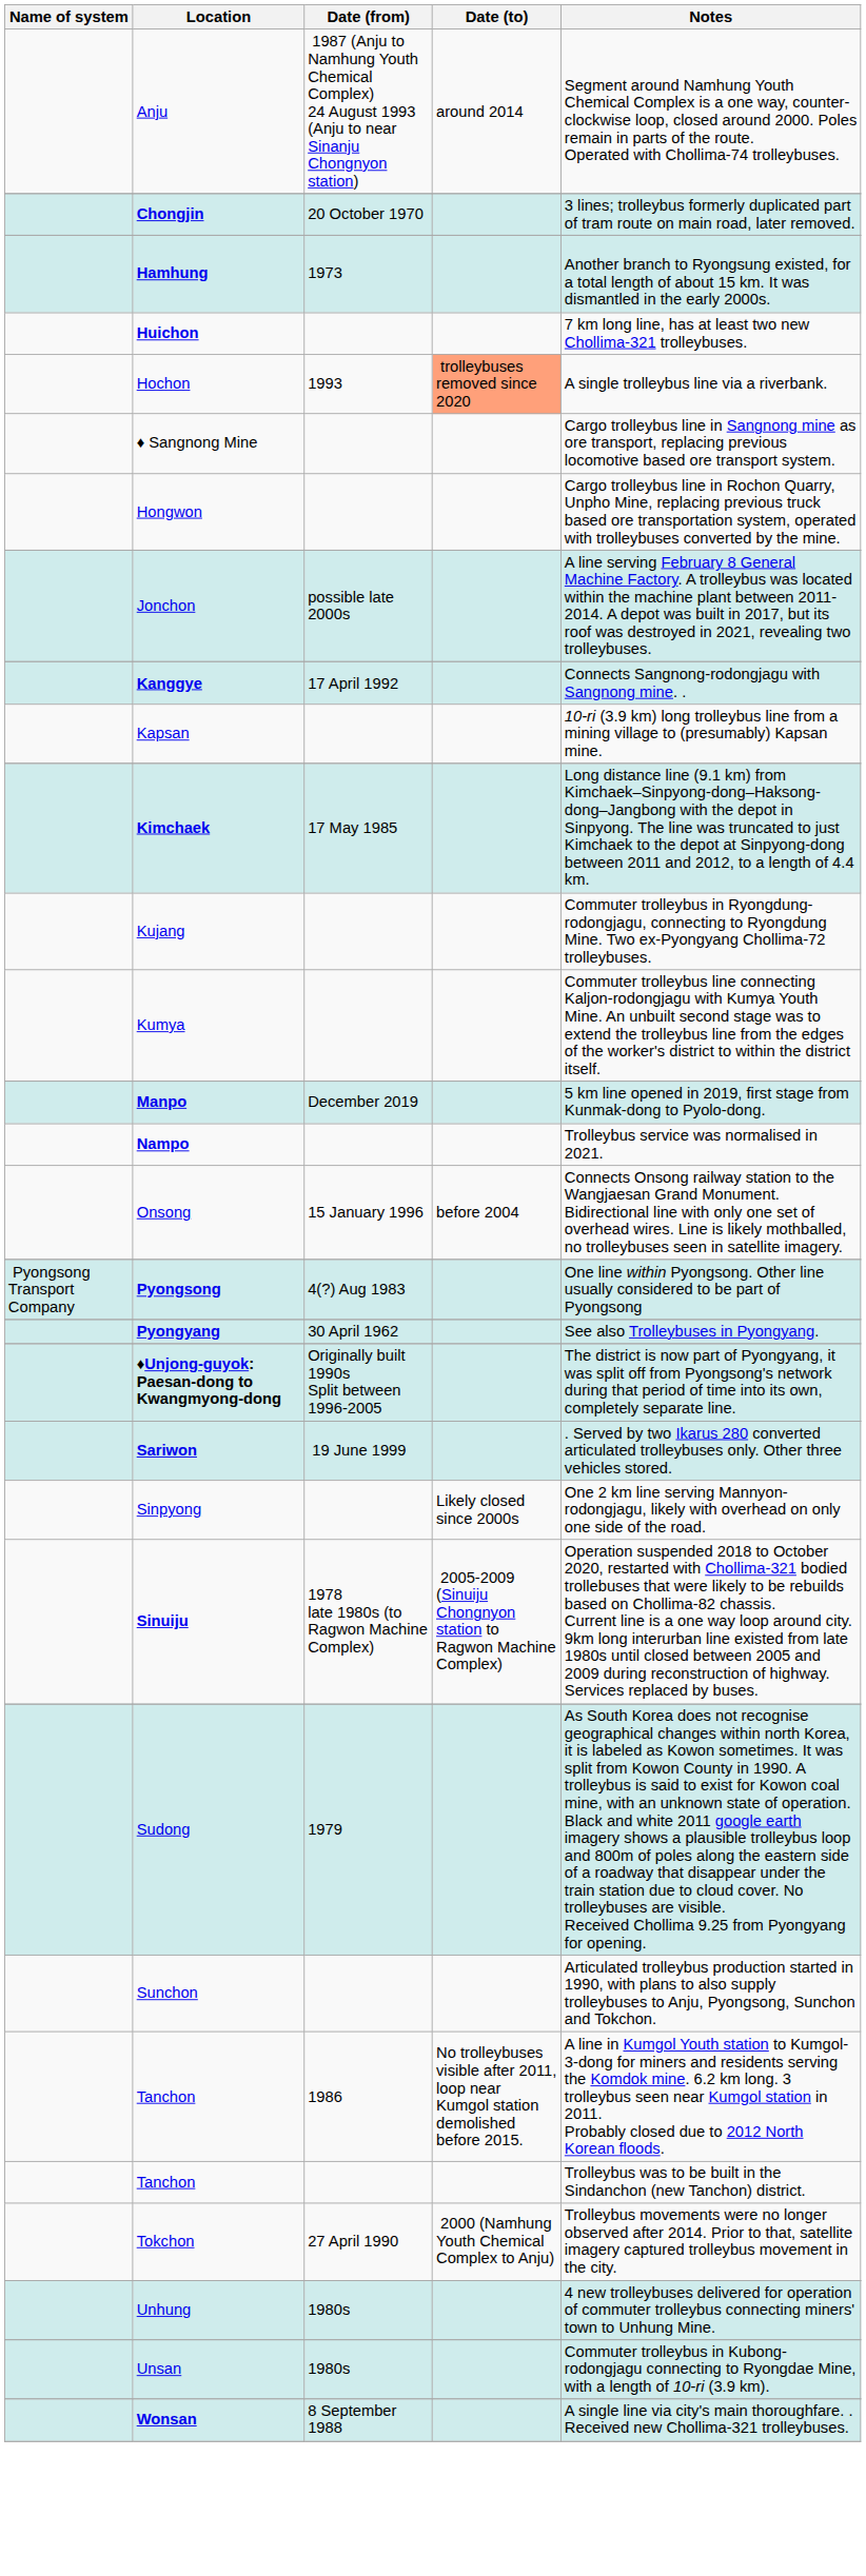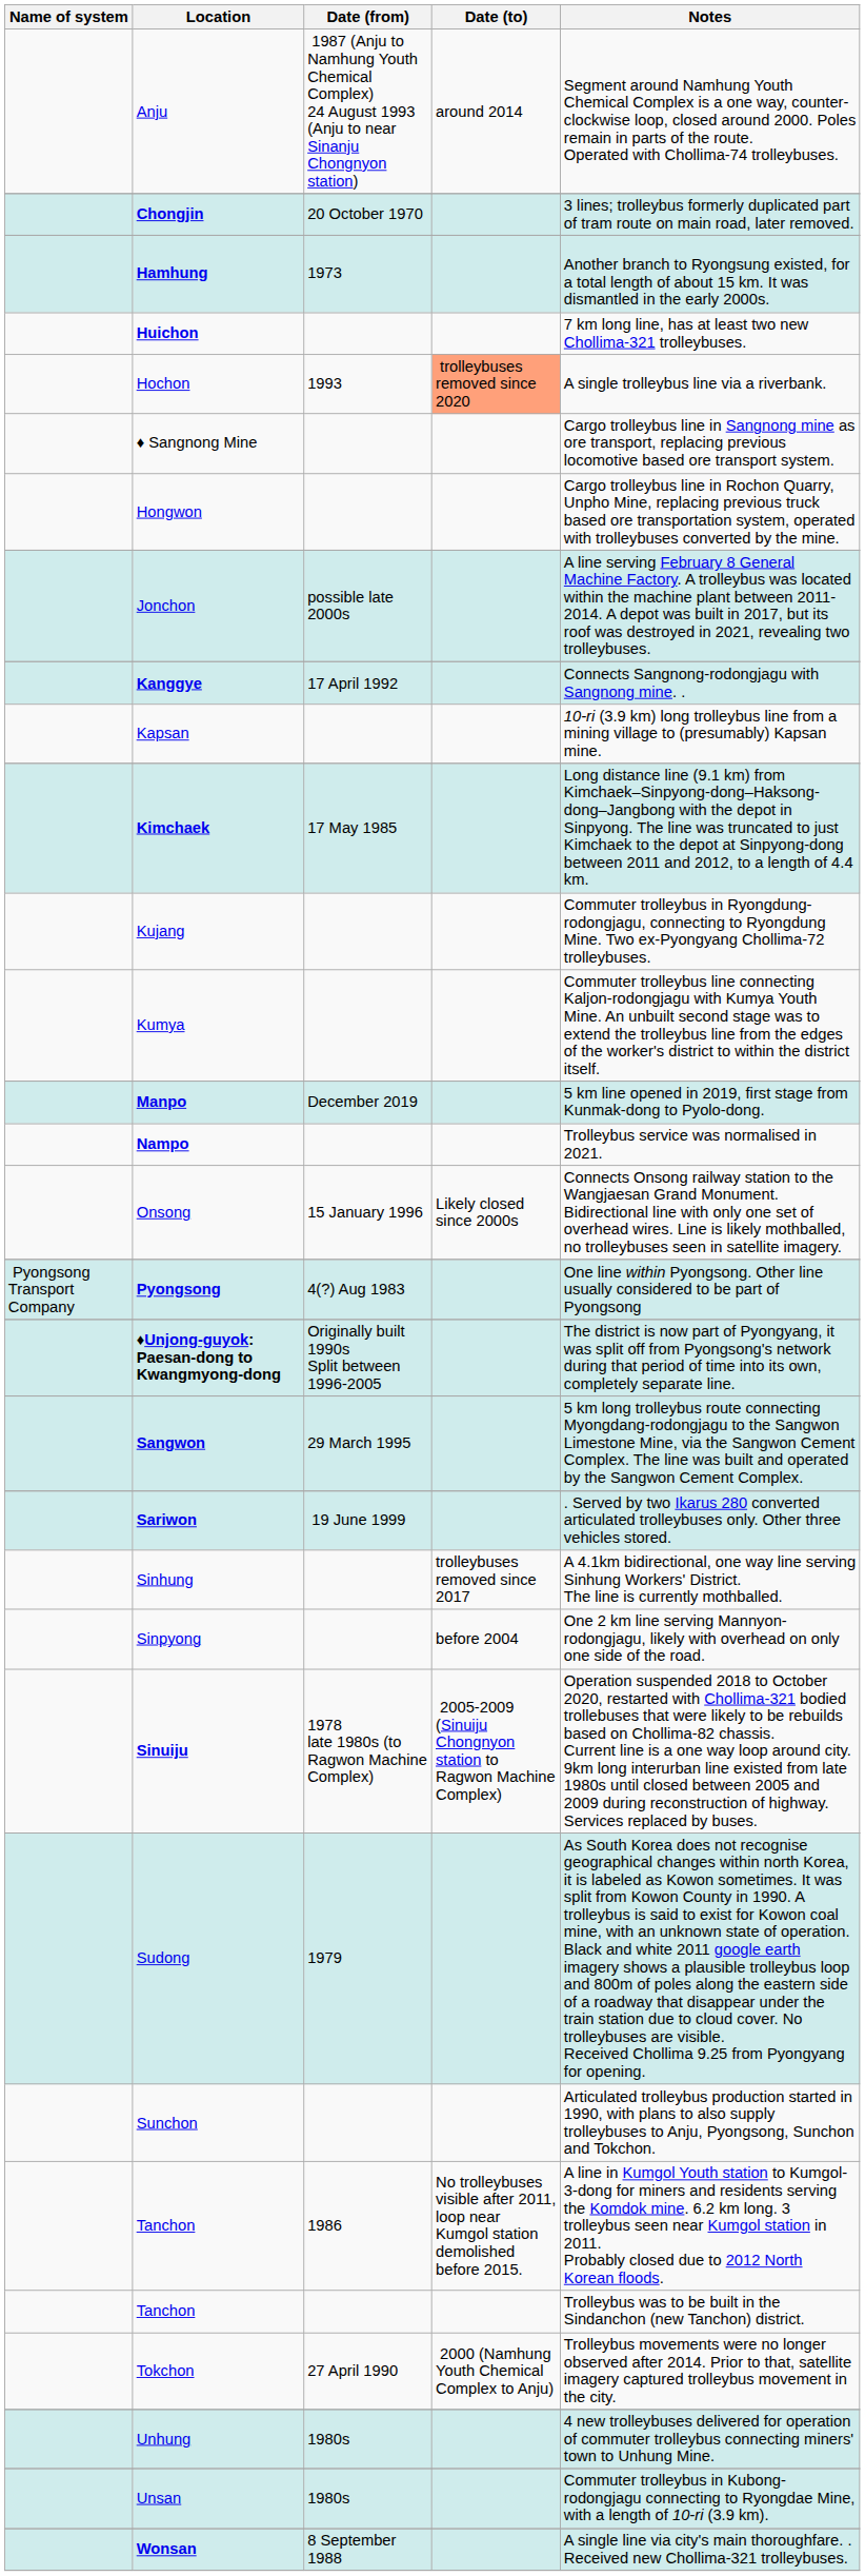 <table class="wikitable" width="100%">
 <tr>
 <th width="15%">Name of system</th>
 <th width="20%">Location</th>
 <th width="15%">Date (from)</th>
 <th width="15%">Date (to)</th>
 <th width="35%">Notes</th>
 </tr>
 <tr>
 <td> </td>
 <td><a href='#'>Anju</a></td>
 <td> 1987 (Anju to Namhung Youth Chemical Complex)<br>24 August 1993 (Anju to near <a href='#'>Sinanju Chongnyon station</a>)</td>
 <td>around 2014</td>
 <td><br>Segment around Namhung Youth Chemical Complex is a one way, counter-clockwise loop, closed around 2000. Poles remain in parts of the route.<br>Operated with Chollima-74 trolleybuses.</td>
 </tr>
 <tr>
 </tr>
 <tr style="background:#CFECEC">
 <td> </td>
 <td><strong><a href='#'>Chongjin</a></strong></td>
 <td>20 October 1970</td>
 <td> </td>
 <td>3 lines; trolleybus formerly duplicated part of tram route on main road, later removed.</td>
 </tr>
 <tr>
 </tr>
 <tr style="background:#CFECEC">
 <td> </td>
 <td><strong><a href='#'>Hamhung</a></strong></td>
 <td>1973</td>
 <td> </td>
 <td><br>Another branch to Ryongsung existed, for a total length of about 15 km. It was dismantled in the early 2000s.</td>
 </tr>
 <tr>
 <td></td>
 <td><strong><a href='#'>Huichon</a></strong></td>
 <td></td>
 <td></td>
 <td>7 km long line, has at least two new <a href='#'>Chollima-321</a> trolleybuses.</td>
 </tr>
 <tr>
 <td> </td>
 <td><a href='#'>Hochon</a></td>
 <td>1993</td>
 <td style="background: lightsalmon;"> trolleybuses removed since 2020</td>
 <td>A single trolleybus line via a riverbank. </td>
 </tr>
 <tr>
 <td></td>
 <td>♦ Sangnong Mine</td>
 <td></td>
 <td></td>
 <td>Cargo trolleybus line in <a href='#'>Sangnong mine</a> as ore transport, replacing previous locomotive based ore transport system.</td>
 </tr>
 <tr>
 <td></td>
 <td><a href='#'>Hongwon</a></td>
 <td></td>
 <td></td>
 <td>Cargo trolleybus line in Rochon Quarry, Unpho Mine, replacing previous truck based ore transportation system, operated with trolleybuses converted by the mine.</td>
 </tr>
 <tr>
 </tr>
 <tr style="background:#CFECEC">
 <td> </td>
 <td><a href='#'>Jonchon</a></td>
 <td>possible late 2000s</td>
 <td></td>
 <td>A line serving <a href='#'>February 8 General Machine Factory</a>. A trolleybus was located within the machine plant between 2011-2014. A depot was built in 2017, but its roof was destroyed in 2021, revealing two trolleybuses.</td>
 </tr>
 <tr>
 </tr>
 <tr style="background:#CFECEC">
 <td> </td>
 <td><strong><a href='#'>Kanggye</a></strong></td>
 <td>17 April 1992</td>
 <td> </td>
 <td>Connects Sangnong-rodongjagu with <a href='#'>Sangnong mine</a>. .</td>
 </tr>
 <tr>
 <td></td>
 <td><a href='#'>Kapsan</a></td>
 <td></td>
 <td></td>
 <td><em>10-ri</em>  (3.9 km) long trolleybus line from a mining village to (presumably) Kapsan mine.</td>
 </tr>
 <tr>
 </tr>
 <tr style="background:#CFECEC">
 <td> </td>
 <td><strong><a href='#'>Kimchaek</a></strong></td>
 <td>17 May 1985</td>
 <td> </td>
 <td>Long distance line (9.1 km) from Kimchaek–Sinpyong-dong–Haksong-dong–Jangbong with the depot in Sinpyong. The line was truncated to just Kimchaek to the depot at Sinpyong-dong between 2011 and 2012, to a length of 4.4 km.</td>
 </tr>
 <tr>
 <td></td>
 <td><a href='#'>Kujang</a></td>
 <td></td>
 <td></td>
 <td>Commuter trolleybus in Ryongdung-rodongjagu, connecting to Ryongdung Mine. Two ex-Pyongyang Chollima-72 trolleybuses.</td>
 </tr>
 <tr>
 <td></td>
 <td><a href='#'>Kumya</a></td>
 <td></td>
 <td></td>
 <td>Commuter trolleybus line connecting Kaljon-rodongjagu with Kumya Youth Mine. An unbuilt second stage was to extend the trolleybus line from the edges of the worker's district to within the district itself.</td>
 </tr>
 <tr>
 </tr>
 <tr style="background:#CFECEC">
 <td></td>
 <td><strong><a href='#'>Manpo</a></strong></td>
 <td>December 2019</td>
 <td></td>
 <td>5 km line opened in 2019, first stage from Kunmak-dong to Pyolo-dong.</td>
 </tr>
 <tr>
 <td> </td>
 <td><strong><a href='#'>Nampo</a></strong></td>
 <td> </td>
 <td></td>
 <td>Trolleybus service was normalised in 2021.</td>
 </tr>
 <tr>
 <td></td>
 <td><a href='#'>Onsong</a></td>
 <td>15 January 1996</td>
-<td>before 2004</td>
+<td>Likely closed since 2000s</td>
 <td>Connects Onsong railway station to the Wangjaesan Grand Monument. Bidirectional line with only one set of overhead wires. Line is likely mothballed, no trolleybuses seen in satellite imagery.</td>
 </tr>
 <tr>
 </tr>
 <tr style="background:#CFECEC">
 <td> Pyongsong Transport Company</td>
 <td><strong><a href='#'>Pyongsong</a></strong></td>
 <td>4(?) Aug 1983</td>
 <td> </td>
 <td>One line <em>within</em> Pyongsong. Other line usually considered to be part of Pyongsong </td>
 </tr>
 <tr>
 </tr>
-<tr style="background:#CFECEC">
-<td> </td>
-<td><strong><a href='#'>Pyongyang</a></strong></td>
-<td>30 April 1962</td>
-<td> </td>
-<td>See also <a href='#'>Trolleybuses in Pyongyang</a>.</td>
-</tr>
 <tr>
 </tr>
 <tr style="background:#CFECEC">
 <td></td>
 <td>♦<strong><a href='#'>Unjong-guyok</a>: Paesan-dong to Kwangmyong-dong</strong></td>
 <td>Originally built 1990s<br>Split between 1996-2005</td>
 <td></td>
 <td>The district is now part of Pyongyang, it was split off from Pyongsong's network during that period of time into its own, completely separate line.</td>
 </tr>
 <tr>
+</tr>
+<tr style="background:#CFECEC">
+<td> </td>
+<td><strong><a href='#'>Sangwon</a></strong></td>
+<td>29 March 1995</td>
+<td> </td>
+<td>5 km long trolleybus route connecting Myongdang-rodongjagu to the Sangwon Limestone Mine, via the Sangwon Cement Complex. The line was built and operated by the Sangwon Cement Complex.</td>
 </tr>
 <tr>
 </tr>
 <tr style="background:#CFECEC">
 <td> </td>
 <td><strong><a href='#'>Sariwon</a></strong></td>
 <td> 19 June 1999</td>
 <td></td>
 <td>. Served by two <a href='#'>Ikarus 280</a> converted articulated trolleybuses only. Other three vehicles stored.</td>
 </tr>
 <tr>
 <td></td>
+<td><a href='#'>Sinhung</a></td>
+<td></td>
+<td>trolleybuses removed since 2017</td>
+<td>A 4.1km bidirectional, one way line serving Sinhung Workers' District.<br>The line is currently mothballed.</td>
+</tr>
+<tr>
+<td></td>
 <td><a href='#'>Sinpyong</a></td>
 <td></td>
-<td>Likely closed since 2000s</td>
+<td>before 2004</td>
 <td>One 2 km line serving Mannyon-rodongjagu, likely with overhead on only one side of the road.</td>
 </tr>
 <tr>
 <td> </td>
 <td><strong><a href='#'>Sinuiju</a></strong></td>
 <td>1978 <br>late 1980s (to Ragwon Machine Complex)</td>
 <td> 2005-2009 (<a href='#'>Sinuiju Chongnyon station</a> to Ragwon Machine Complex)</td>
 <td>Operation suspended 2018 to October 2020, restarted with <a href='#'>Chollima-321</a> bodied trollebuses that were likely to be rebuilds based on Chollima-82 chassis.<br>Current line is a one way loop around city.<br>9km long interurban line existed from late 1980s until closed between 2005 and 2009 during reconstruction of highway. Services replaced by buses.</td>
 </tr>
 <tr>
 </tr>
 <tr style="background:#CFECEC">
 <td></td>
 <td><a href='#'>Sudong</a></td>
 <td>1979</td>
 <td></td>
 <td>As South Korea does not recognise geographical changes within north Korea, it is labeled as Kowon sometimes. It was split from Kowon County in 1990. A trolleybus is said to exist for Kowon coal mine, with an unknown state of operation. Black and white 2011 <a href='#'>google earth</a> imagery shows a plausible trolleybus loop and 800m of poles along the eastern side of a roadway that disappear under the train station due to cloud cover. No trolleybuses are visible.<br>Received Chollima 9.25 from Pyongyang for opening.</td>
 </tr>
 <tr>
 <td></td>
 <td><a href='#'>Sunchon</a></td>
 <td></td>
 <td></td>
 <td>Articulated trolleybus production started in 1990, with plans to also supply trolleybuses to Anju, Pyongsong, Sunchon and Tokchon.</td>
 </tr>
 <tr>
 <td></td>
 <td><a href='#'>Tanchon</a></td>
 <td>1986</td>
 <td>No trolleybuses visible after 2011, loop near Kumgol station demolished before 2015.</td>
 <td>A line in <a href='#'>Kumgol Youth station</a> to Kumgol-3-dong for miners and residents serving the <a href='#'>Komdok mine</a>. 6.2 km long. 3 trolleybus seen near <a href='#'>Kumgol station</a> in 2011.<br>Probably closed due to <a href='#'>2012 North Korean floods</a>.</td>
 </tr>
 <tr>
 <td></td>
 <td><a href='#'>Tanchon</a></td>
 <td></td>
 <td></td>
 <td>Trolleybus was to be built in the Sindanchon (new Tanchon) district.</td>
 </tr>
 <tr>
 <td></td>
 <td><a href='#'>Tokchon</a></td>
 <td>27 April 1990</td>
 <td> 2000 (Namhung Youth Chemical Complex to Anju)</td>
 <td>Trolleybus movements were no longer observed after 2014. Prior to that, satellite imagery captured trolleybus movement in the city.</td>
 </tr>
 <tr>
 </tr>
 <tr style="background:#CFECEC">
 <td></td>
 <td><a href='#'>Unhung</a></td>
 <td>1980s</td>
 <td></td>
 <td>4 new trolleybuses delivered for operation of commuter trolleybus connecting miners' town to Unhung Mine.</td>
 </tr>
 <tr>
 </tr>
 <tr style="background:#CFECEC">
 <td></td>
 <td><a href='#'>Unsan</a></td>
 <td>1980s</td>
 <td></td>
 <td>Commuter trolleybus in Kubong-rodongjagu connecting to Ryongdae Mine, with a length of <em>10-ri</em>  (3.9 km).</td>
 </tr>
 <tr>
 </tr>
 <tr style="background:#CFECEC">
 <td> </td>
 <td><strong><a href='#'>Wonsan</a></strong></td>
 <td>8 September 1988</td>
 <td></td>
 <td>A single line via city's main thoroughfare. . Received new Chollima-321 trolleybuses.</td>
 </tr>
 <tr>
 </tr>
 </table>
